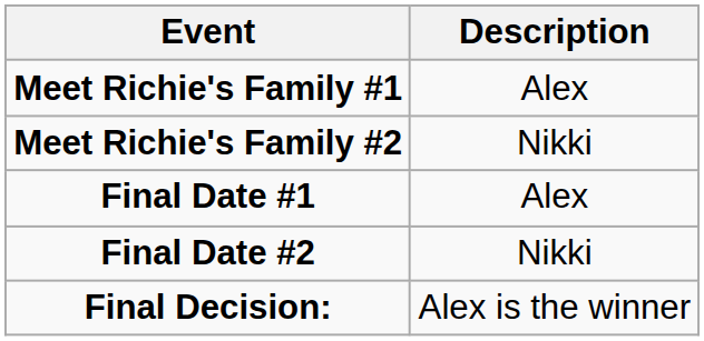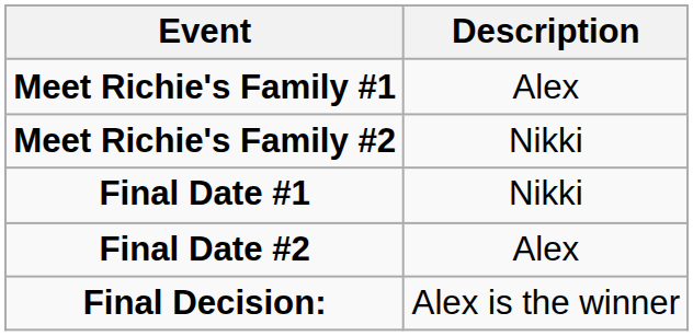 <table class="wikitable sortable" style="text-align:center;">
 <tr>
 <th>Event</th>
 <th>Description</th>
 </tr>
 <tr>
 <td><strong>Meet Richie's Family #1</strong></td>
 <td>Alex</td>
 </tr>
 <tr>
 <td><strong>Meet Richie's Family #2</strong></td>
 <td>Nikki</td>
 </tr>
 <tr>
 <td><strong>Final Date #1</strong></td>
-<td>Alex</td>
+<td>Nikki</td>
 </tr>
 <tr>
 <td><strong>Final Date #2</strong></td>
-<td>Nikki</td>
+<td>Alex</td>
 </tr>
 <tr>
 <td><strong>Final Decision:</strong></td>
 <td>Alex is the winner</td>
 </tr>
 </table>
